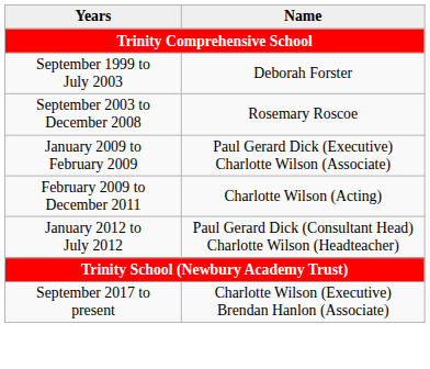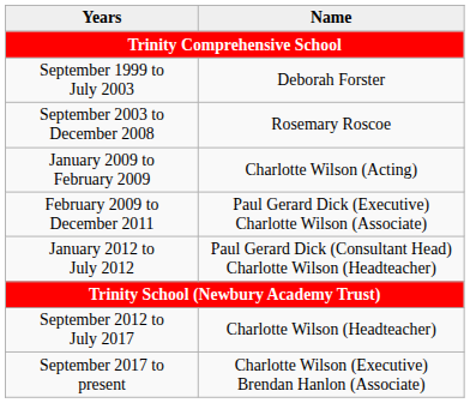 <table class="wikitable">
 <tr>
 <th style="background:#efefef; width: 180px;" !>Years</th>
 <th style="background:#efefef; width: 250px;" !>Name</th>
 </tr>
 <tr>
 <td colspan="2" style="text-align: center; background:red; color: rgb(255, 255, 255);"><strong>Trinity Comprehensive School</strong></td>
 </tr>
 <tr style="text-align: center;">
 <td>September 1999 to<br>July 2003</td>
 <td>Deborah Forster</td>
 </tr>
 <tr style="text-align: center;">
 <td>September 2003 to<br>December 2008</td>
 <td>Rosemary Roscoe</td>
 </tr>
 <tr style="text-align: center;">
 <td>January 2009 to<br>February 2009</td>
-<td>Paul Gerard Dick (Executive)<br>Charlotte Wilson (Associate)</td>
+<td>Charlotte Wilson (Acting)</td>
 </tr>
 <tr style="text-align: center;">
 <td>February 2009 to<br>December 2011</td>
-<td>Charlotte Wilson (Acting)</td>
+<td>Paul Gerard Dick (Executive)<br>Charlotte Wilson (Associate)</td>
 </tr>
 <tr style="text-align: center;">
 <td>January 2012 to<br>July 2012</td>
 <td>Paul Gerard Dick (Consultant Head)<br>Charlotte Wilson (Headteacher)</td>
 </tr>
 <tr>
 <td colspan="2" style="text-align: center; background:red; color: rgb(255, 255, 255);"><strong>Trinity School (Newbury Academy Trust)</strong></td>
 </tr>
 <tr style="text-align: center;">
+<td>September 2012 to<br> July 2017</td>
+<td>Charlotte Wilson (Headteacher)</td>
+</tr>
+<tr style="text-align: center;">
 <td>September 2017 to<br> present</td>
 <td>Charlotte Wilson (Executive)<br>Brendan Hanlon (Associate)</td>
 </tr>
 </table>
